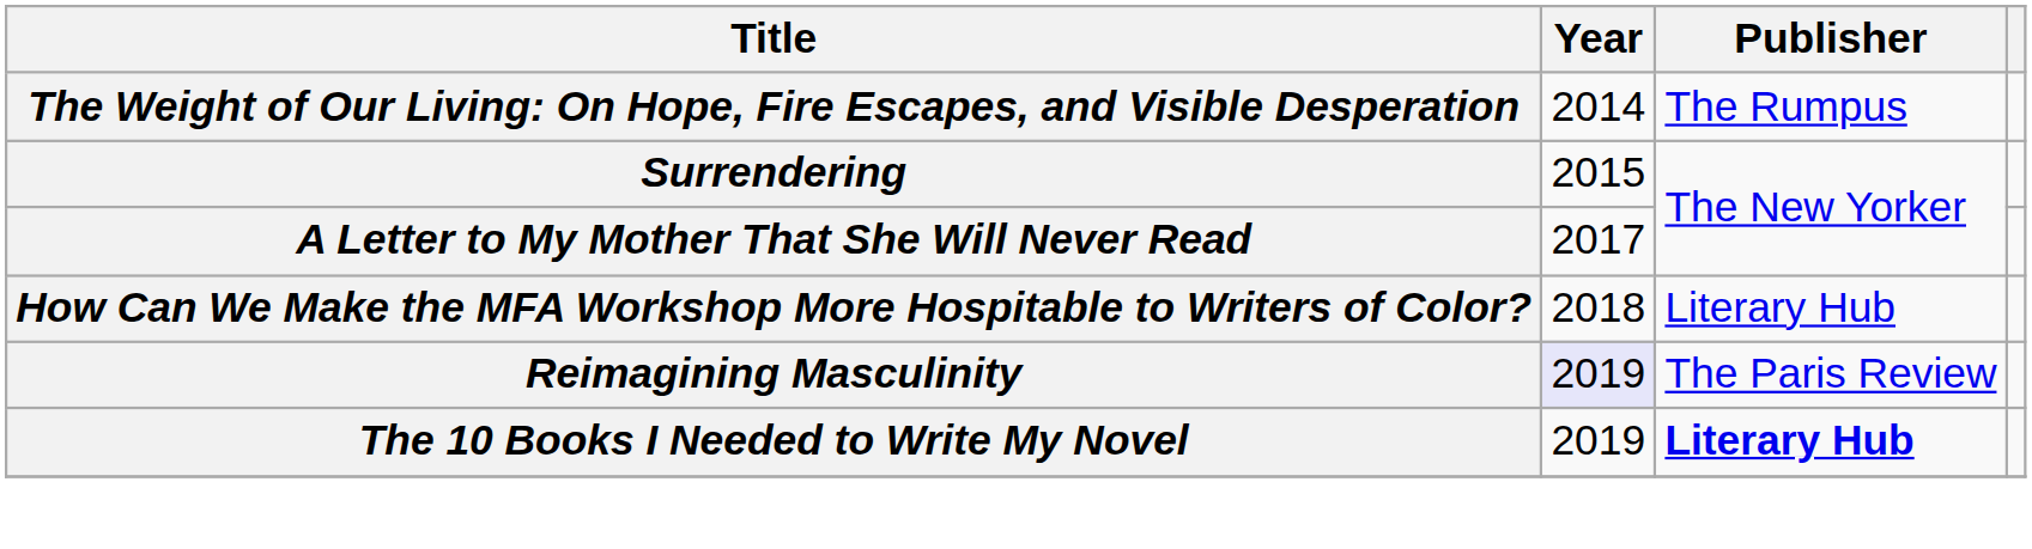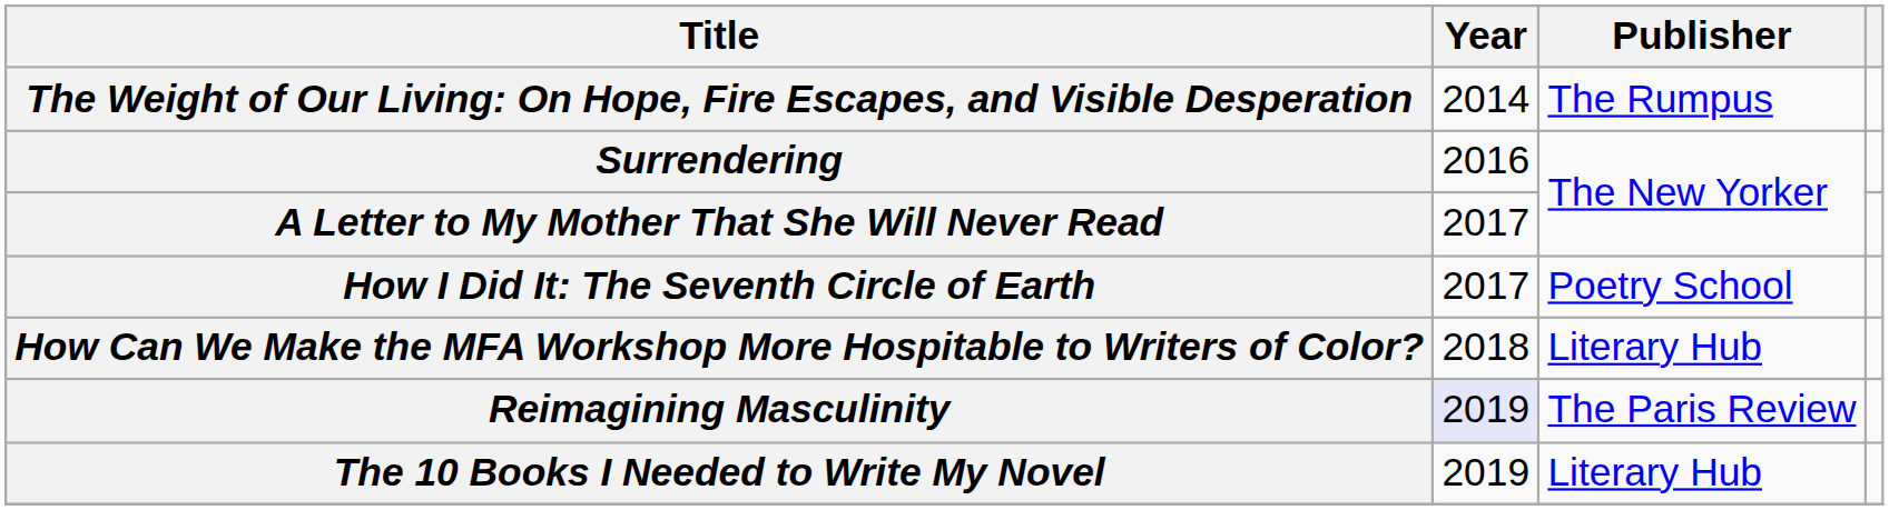 <table class= "wikitable plainrowheaders sortable">
 <tr>
 <th scope="col">Title</th>
 <th scope="col">Year</th>
 <th scope="col">Publisher</th>
 <th scope="col" class="unsortable"></th>
 </tr>
 <tr>
 <th scope="row"><em>The Weight of Our Living: On Hope, Fire Escapes, and Visible Desperation</em></th>
 <td style="text-align:center;">2014</td>
 <td><a href='#'>The Rumpus</a></td>
 <td style="text-align:center;"></td>
 </tr>
 <tr>
 <th scope="row"><em>Surrendering</em></th>
-<td style="text-align:center;">2015</td>
+<td style="text-align:center;">2016</td>
 <td rowspan="2"><a href='#'>The New Yorker</a></td>
 <td style="text-align:center;"></td>
 </tr>
 <tr>
 <th scope="row"><em>A Letter to My Mother That She Will Never Read</em></th>
 <td style="text-align:center;">2017</td>
+<td style="text-align:center;"></td>
+</tr>
+<tr>
+<th scope="row"><em>How I Did It: The Seventh Circle of Earth</em></th>
+<td style="text-align:center;">2017</td>
+<td><a href='#'>Poetry School</a></td>
 <td style="text-align:center;"></td>
 </tr>
 <tr>
 <th scope="row"><em>How Can We Make the MFA Workshop More Hospitable to Writers of Color?</em></th>
 <td style="text-align:center;">2018</td>
 <td><a href='#'>Literary Hub</a></td>
 <td style="text-align:center;"></td>
 </tr>
 <tr>
 <th scope="row"><em>Reimagining Masculinity</em></th>
 <td style="background: lavender; text-align:center;">2019</td>
 <td><a href='#'>The Paris Review</a></td>
 <td style="text-align:center;"></td>
 </tr>
 <tr>
 <th scope="row"><em>The 10 Books I Needed to Write My Novel </em></th>
 <td style="text-align:center;">2019</td>
-<td><strong><a href='#'>Literary Hub</a></strong></td>
+<td><a href='#'>Literary Hub</a></td>
 <td style="text-align:center;"></td>
 </tr>
 <tr>
 </tr>
 </table>
